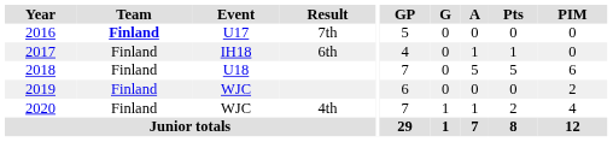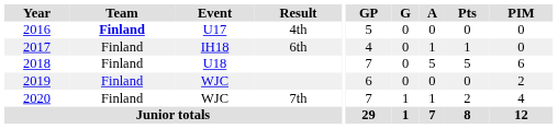 <table border="0" cellpadding="1" cellspacing="0" ID="Table3" style="text-align:center; width:40em">
 <tr ALIGN="center" bgcolor="#e0e0e0">
 <th>Year</th>
 <th>Team</th>
 <th>Event</th>
 <th>Result</th>
 <th rowspan="99" bgcolor="#ffffff"></th>
 <th>GP</th>
 <th>G</th>
 <th>A</th>
 <th>Pts</th>
 <th>PIM</th>
 </tr>
 <tr>
 <td><a href='#'>2016</a></td>
 <td><strong><a href='#'>Finland</a></strong></td>
 <td><a href='#'>U17</a></td>
-<td>7th</td>
+<td>4th</td>
 <td>5</td>
 <td>0</td>
 <td>0</td>
 <td>0</td>
 <td>0</td>
 </tr>
 <tr bgcolor="#f0f0f0">
 <td><a href='#'>2017</a></td>
 <td>Finland</td>
 <td><a href='#'>IH18</a></td>
 <td>6th</td>
 <td>4</td>
 <td>0</td>
 <td>1</td>
 <td>1</td>
 <td>0</td>
 </tr>
 <tr>
 <td><a href='#'>2018</a></td>
 <td>Finland</td>
 <td><a href='#'>U18</a></td>
 <td></td>
 <td>7</td>
 <td>0</td>
 <td>5</td>
 <td>5</td>
 <td>6</td>
 </tr>
 <tr bgcolor="#f0f0f0">
 <td><a href='#'>2019</a></td>
 <td><a href='#'>Finland</a></td>
 <td><a href='#'>WJC</a></td>
 <td></td>
 <td>6</td>
 <td>0</td>
 <td>0</td>
 <td>0</td>
 <td>2</td>
 </tr>
 <tr>
 <td><a href='#'>2020</a></td>
 <td>Finland</td>
 <td>WJC</td>
-<td>4th</td>
+<td>7th</td>
 <td>7</td>
 <td>1</td>
 <td>1</td>
 <td>2</td>
 <td>4</td>
 </tr>
 <tr bgcolor="#e0e0e0">
 <th colspan="4">Junior totals</th>
 <th>29</th>
 <th>1</th>
 <th>7</th>
 <th>8</th>
 <th>12</th>
 </tr>
 </table>
